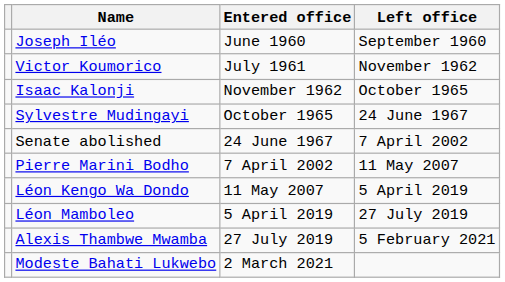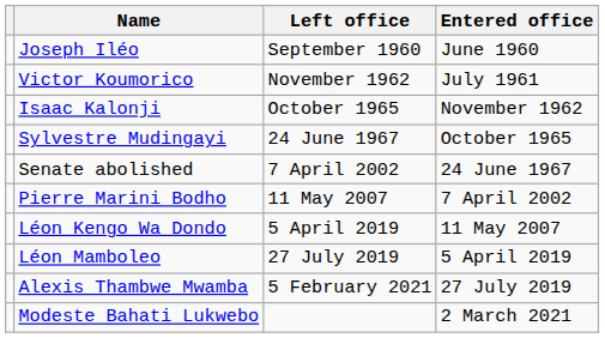 <table class="wikitable">
 <tr>
 <th></th>
 <th>Name</th>
+<th>Left office</th>
 <th>Entered office</th>
-<th>Left office</th>
 </tr>
 <tr>
 <td></td>
 <td><a href='#'>Joseph Iléo</a></td>
+<td>September 1960</td>
 <td>June 1960</td>
-<td>September 1960</td>
 </tr>
 <tr>
 <td></td>
 <td><a href='#'>Victor Koumorico</a></td>
+<td>November 1962</td>
 <td>July 1961</td>
+</tr>
+<tr>
+<td></td>
+<td><a href='#'>Isaac Kalonji</a></td>
+<td>October 1965</td>
 <td>November 1962</td>
 </tr>
 <tr>
 <td></td>
-<td><a href='#'>Isaac Kalonji</a></td>
-<td>November 1962</td>
+<td><a href='#'>Sylvestre Mudingayi</a></td>
+<td>24 June 1967</td>
 <td>October 1965</td>
 </tr>
 <tr>
 <td></td>
-<td><a href='#'>Sylvestre Mudingayi</a></td>
-<td>October 1965</td>
+<td>Senate abolished</td>
+<td>7 April 2002</td>
 <td>24 June 1967</td>
 </tr>
 <tr>
 <td></td>
-<td>Senate abolished</td>
-<td>24 June 1967</td>
+<td><a href='#'>Pierre Marini Bodho</a></td>
+<td>11 May 2007</td>
 <td>7 April 2002</td>
 </tr>
 <tr>
 <td></td>
-<td><a href='#'>Pierre Marini Bodho</a></td>
-<td>7 April 2002</td>
+<td><a href='#'>Léon Kengo Wa Dondo</a></td>
+<td>5 April 2019</td>
 <td>11 May 2007</td>
 </tr>
 <tr>
 <td></td>
-<td><a href='#'>Léon Kengo Wa Dondo</a></td>
-<td>11 May 2007</td>
+<td><a href='#'>Léon Mamboleo</a></td>
+<td>27 July 2019</td>
 <td>5 April 2019</td>
 </tr>
 <tr>
 <td></td>
-<td><a href='#'>Léon Mamboleo</a></td>
-<td>5 April 2019</td>
+<td><a href='#'>Alexis Thambwe Mwamba</a></td>
+<td>5 February 2021</td>
 <td>27 July 2019</td>
 </tr>
 <tr>
 <td></td>
-<td><a href='#'>Alexis Thambwe Mwamba</a></td>
-<td>27 July 2019</td>
-<td>5 February 2021</td>
-</tr>
-<tr>
+<td><a href='#'>Modeste Bahati Lukwebo</a></td>
 <td></td>
-<td><a href='#'>Modeste Bahati Lukwebo</a></td>
 <td>2 March 2021</td>
-<td></td>
 </tr>
 </table>
